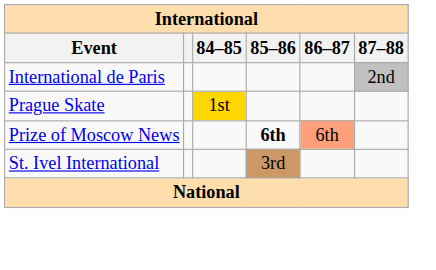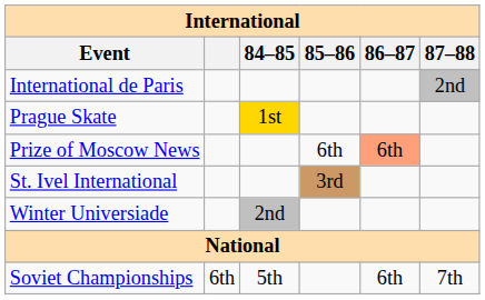 <table class="wikitable" style="text-align:center">
 <tr>
 <th style="background-color: #ffdead; " colspan=6 align=center>International</th>
 </tr>
 <tr>
 <th>Event</th>
 <th></th>
 <th>84–85</th>
 <th>85–86</th>
 <th>86–87</th>
 <th>87–88</th>
 </tr>
 <tr>
 <td align=left><a href='#'>International de Paris</a></td>
 <td></td>
 <td></td>
 <td></td>
 <td></td>
 <td bgcolor=silver>2nd</td>
 </tr>
 <tr>
 <td align=left><a href='#'>Prague Skate</a></td>
 <td></td>
 <td bgcolor=gold>1st</td>
 <td></td>
 <td></td>
 <td></td>
 </tr>
 <tr>
 <td align=left><a href='#'>Prize of Moscow News</a></td>
 <td></td>
 <td></td>
-<td><strong>6th</strong></td>
+<td>6th</td>
 <td style="background: lightsalmon;">6th</td>
 <td></td>
 </tr>
 <tr>
 <td align=left><a href='#'>St. Ivel International</a></td>
 <td></td>
 <td></td>
 <td bgcolor=cc9966>3rd</td>
 <td></td>
 <td></td>
 </tr>
 <tr>
+<td align=left><a href='#'>Winter Universiade</a></td>
+<td></td>
+<td bgcolor=silver>2nd</td>
+<td></td>
+<td></td>
+<td></td>
+</tr>
+<tr>
 <th style="background-color: #ffdead; " colspan=6 align=center>National</th>
 </tr>
+<tr>
+<td align=left><a href='#'>Soviet Championships</a></td>
+<td>6th</td>
+<td>5th</td>
+<td></td>
+<td>6th</td>
+<td>7th</td>
+</tr>
 </table>
